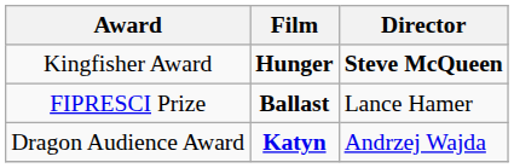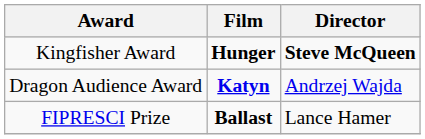 <table class="wikitable" style="font-size:95%; text-align:center;">
 <tr>
 <th>Award</th>
 <th>Film</th>
 <th>Director</th>
 </tr>
 <tr>
 <td>Kingfisher Award</td>
 <td><strong>Hunger</strong></td>
 <td style="text-align:left;"><strong> Steve McQueen</strong></td>
 </tr>
 <tr>
+<td>Dragon Audience Award</td>
+<td><strong><a href='#'>Katyn</a></strong></td>
+<td style="text-align:left;"> <a href='#'>Andrzej Wajda</a></td>
+</tr>
+<tr>
 <td><a href='#'>FIPRESCI</a> Prize</td>
 <td><strong>Ballast</strong></td>
 <td style="text-align:left;"> Lance Hamer</td>
 </tr>
 <tr>
-<td>Dragon Audience Award</td>
-<td><strong><a href='#'>Katyn</a></strong></td>
-<td style="text-align:left;"> <a href='#'>Andrzej Wajda</a></td>
-</tr>
-<tr>
 </tr>
 </table>
